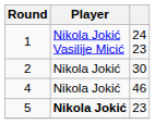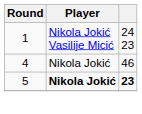 <table class="wikitable sortable" style="text-align: center;">
 <tr>
 <th align="center">Round</th>
 <th align="center">Player</th>
 <th align="center"></th>
 </tr>
 <tr>
 <td>1</td>
 <td align="left"><a href='#'>Nikola Jokić</a><br><a href='#'>Vasilije Micić</a></td>
 <td>24<br>23</td>
 </tr>
 <tr>
-<td>2</td>
-<td align="left">Nikola Jokić</td>
-<td>30</td>
-</tr>
-<tr>
 <td>4</td>
 <td align="left">Nikola Jokić</td>
 <td>46</td>
 </tr>
 <tr>
 <td>5</td>
 <td align="left"><strong>Nikola Jokić</strong></td>
-<td>23</td>
+<td><strong>23</strong></td>
 </tr>
 <tr>
 </tr>
 </table>
